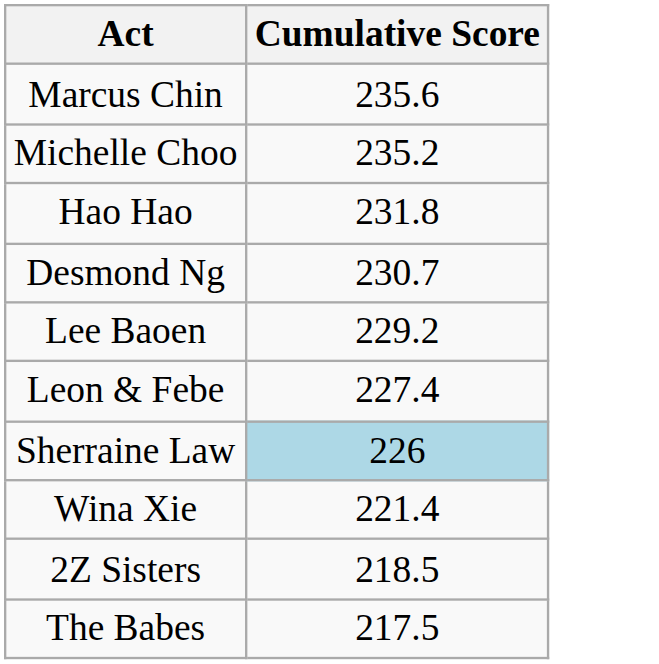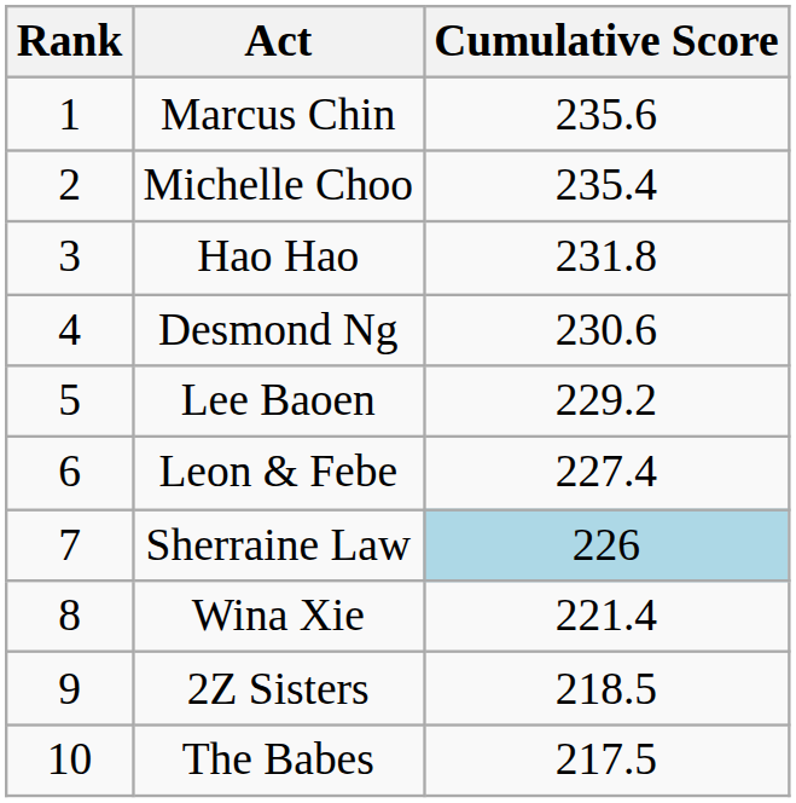 <table class="wikitable plainrowheaders" style="text-align:center;">
 <tr>
+<th scope="col">Rank</th>
 <th scope="col">Act</th>
 <th scope="col">Cumulative Score</th>
 </tr>
 <tr>
+<td>1</td>
 <td>Marcus Chin</td>
 <td>235.6</td>
 </tr>
 <tr>
+<td>2</td>
 <td>Michelle Choo</td>
-<td>235.2</td>
+<td>235.4</td>
 </tr>
 <tr>
+<td>3</td>
 <td>Hao Hao</td>
 <td>231.8</td>
 </tr>
 <tr>
+<td>4</td>
 <td>Desmond Ng</td>
-<td>230.7</td>
+<td>230.6</td>
 </tr>
 <tr>
+<td>5</td>
 <td>Lee Baoen</td>
 <td>229.2</td>
 </tr>
 <tr>
+<td>6</td>
 <td>Leon & Febe</td>
 <td>227.4</td>
 </tr>
 <tr>
+<td>7</td>
 <td>Sherraine Law</td>
 <td style="background: lightblue;">226</td>
 </tr>
 <tr>
+<td>8</td>
 <td>Wina Xie</td>
 <td>221.4</td>
 </tr>
 <tr>
+<td>9</td>
 <td>2Z Sisters</td>
 <td>218.5</td>
 </tr>
 <tr>
+<td>10</td>
 <td>The Babes</td>
 <td>217.5</td>
 </tr>
 </table>
